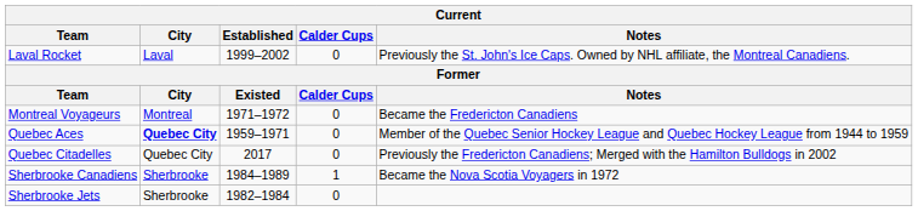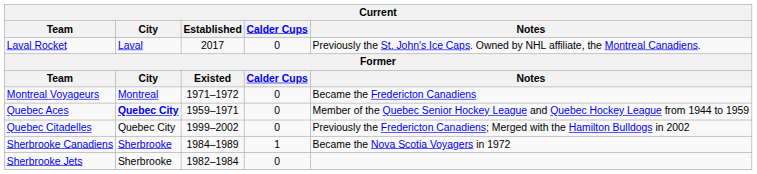 <table class="wikitable">
 <tr>
 <th colspan=5>Current</th>
 </tr>
 <tr>
 <th>Team</th>
 <th>City</th>
 <th>Established</th>
 <th><a href='#'>Calder Cups</a></th>
 <th>Notes</th>
 </tr>
 <tr>
 <td><a href='#'>Laval Rocket</a></td>
 <td><a href='#'>Laval</a></td>
-<td align=center>1999–2002</td>
+<td align=center>2017</td>
 <td align=center>0</td>
 <td>Previously the <a href='#'>St. John's Ice Caps</a>. Owned by NHL affiliate, the <a href='#'>Montreal Canadiens</a>.</td>
 </tr>
 <tr>
 <th colspan=5>Former</th>
 </tr>
 <tr>
 <th>Team</th>
 <th>City</th>
 <th>Existed</th>
 <th><a href='#'>Calder Cups</a></th>
 <th>Notes</th>
 </tr>
 <tr>
 <td><a href='#'>Montreal Voyageurs</a></td>
 <td><a href='#'>Montreal</a></td>
 <td align=center>1971–1972</td>
 <td align=center>0</td>
 <td>Became the <a href='#'>Fredericton Canadiens</a></td>
 </tr>
 <tr>
 <td><a href='#'>Quebec Aces</a></td>
 <td><strong><a href='#'>Quebec City</a></strong></td>
 <td align=center>1959–1971</td>
 <td align=center>0</td>
 <td>Member of the <a href='#'>Quebec Senior Hockey League</a> and <a href='#'>Quebec Hockey League</a> from 1944 to 1959</td>
 </tr>
 <tr>
 <td><a href='#'>Quebec Citadelles</a></td>
 <td>Quebec City</td>
-<td align=center>2017</td>
+<td align=center>1999–2002</td>
 <td align=center>0</td>
 <td>Previously the <a href='#'>Fredericton Canadiens</a>; Merged with the <a href='#'>Hamilton Bulldogs</a> in 2002</td>
 </tr>
 <tr>
 <td><a href='#'>Sherbrooke Canadiens</a></td>
 <td><a href='#'>Sherbrooke</a></td>
 <td align=center>1984–1989</td>
 <td align=center>1</td>
 <td>Became the <a href='#'>Nova Scotia Voyagers</a> in 1972</td>
 </tr>
 <tr>
 <td><a href='#'>Sherbrooke Jets</a></td>
 <td>Sherbrooke</td>
 <td align=center>1982–1984</td>
 <td align=center>0</td>
 <td></td>
 </tr>
 </table>
